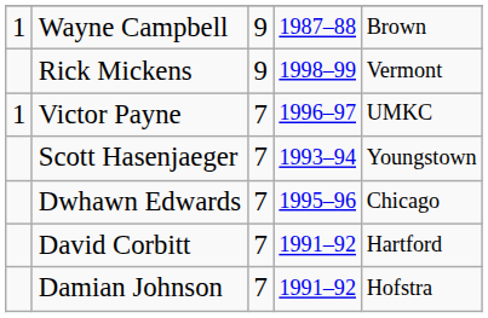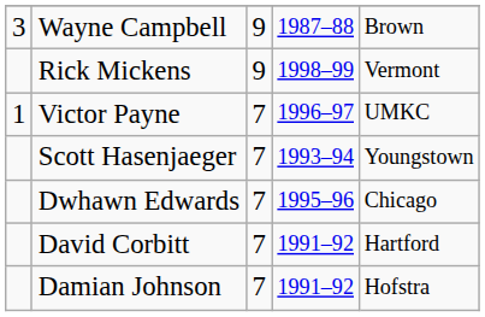 <table class="wikitable">
 <tr>
 </tr>
 <tr>
-<td>1</td>
+<td>3</td>
 <td>Wayne Campbell</td>
 <td>9</td>
 <td style="font-size:80%;"><a href='#'>1987–88</a></td>
 <td style="font-size:80%;">Brown</td>
 </tr>
 <tr>
 <td></td>
 <td>Rick Mickens</td>
 <td>9</td>
 <td style="font-size:80%;"><a href='#'>1998–99</a></td>
 <td style="font-size:80%;">Vermont</td>
 </tr>
 <tr>
 <td>1</td>
 <td>Victor Payne</td>
 <td>7</td>
 <td style="font-size:80%;"><a href='#'>1996–97</a></td>
 <td style="font-size:80%;">UMKC</td>
 </tr>
 <tr>
 <td></td>
 <td>Scott Hasenjaeger</td>
 <td>7</td>
 <td style="font-size:80%;"><a href='#'>1993–94</a></td>
 <td style="font-size:80%;">Youngstown</td>
 </tr>
 <tr>
 <td></td>
 <td>Dwhawn Edwards</td>
 <td>7</td>
 <td style="font-size:80%;"><a href='#'>1995–96</a></td>
 <td style="font-size:80%;">Chicago</td>
 </tr>
 <tr>
 <td></td>
 <td>David Corbitt</td>
 <td>7</td>
 <td style="font-size:80%;"><a href='#'>1991–92</a></td>
 <td style="font-size:80%;">Hartford</td>
 </tr>
 <tr>
 <td></td>
 <td>Damian Johnson</td>
 <td>7</td>
 <td style="font-size:80%;"><a href='#'>1991–92</a></td>
 <td style="font-size:80%;">Hofstra</td>
 </tr>
 </table>
